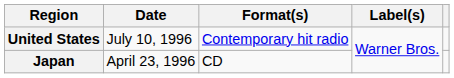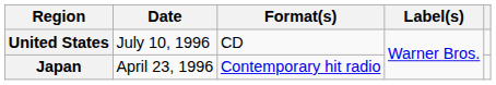 <table class="wikitable plainrowheaders">
 <tr>
 <th scope="col">Region</th>
 <th scope="col">Date</th>
 <th scope="col">Format(s)</th>
 <th scope="col">Label(s)</th>
 <th scope="col"></th>
 </tr>
 <tr>
 <th scope="row">United States</th>
 <td>July 10, 1996</td>
-<td><a href='#'>Contemporary hit radio</a></td>
+<td>CD</td>
 <td rowspan="2"><a href='#'>Warner Bros.</a></td>
 <td></td>
 </tr>
 <tr>
 <th scope="row">Japan</th>
 <td>April 23, 1996</td>
-<td>CD</td>
+<td><a href='#'>Contemporary hit radio</a></td>
 <td></td>
 </tr>
 </table>
